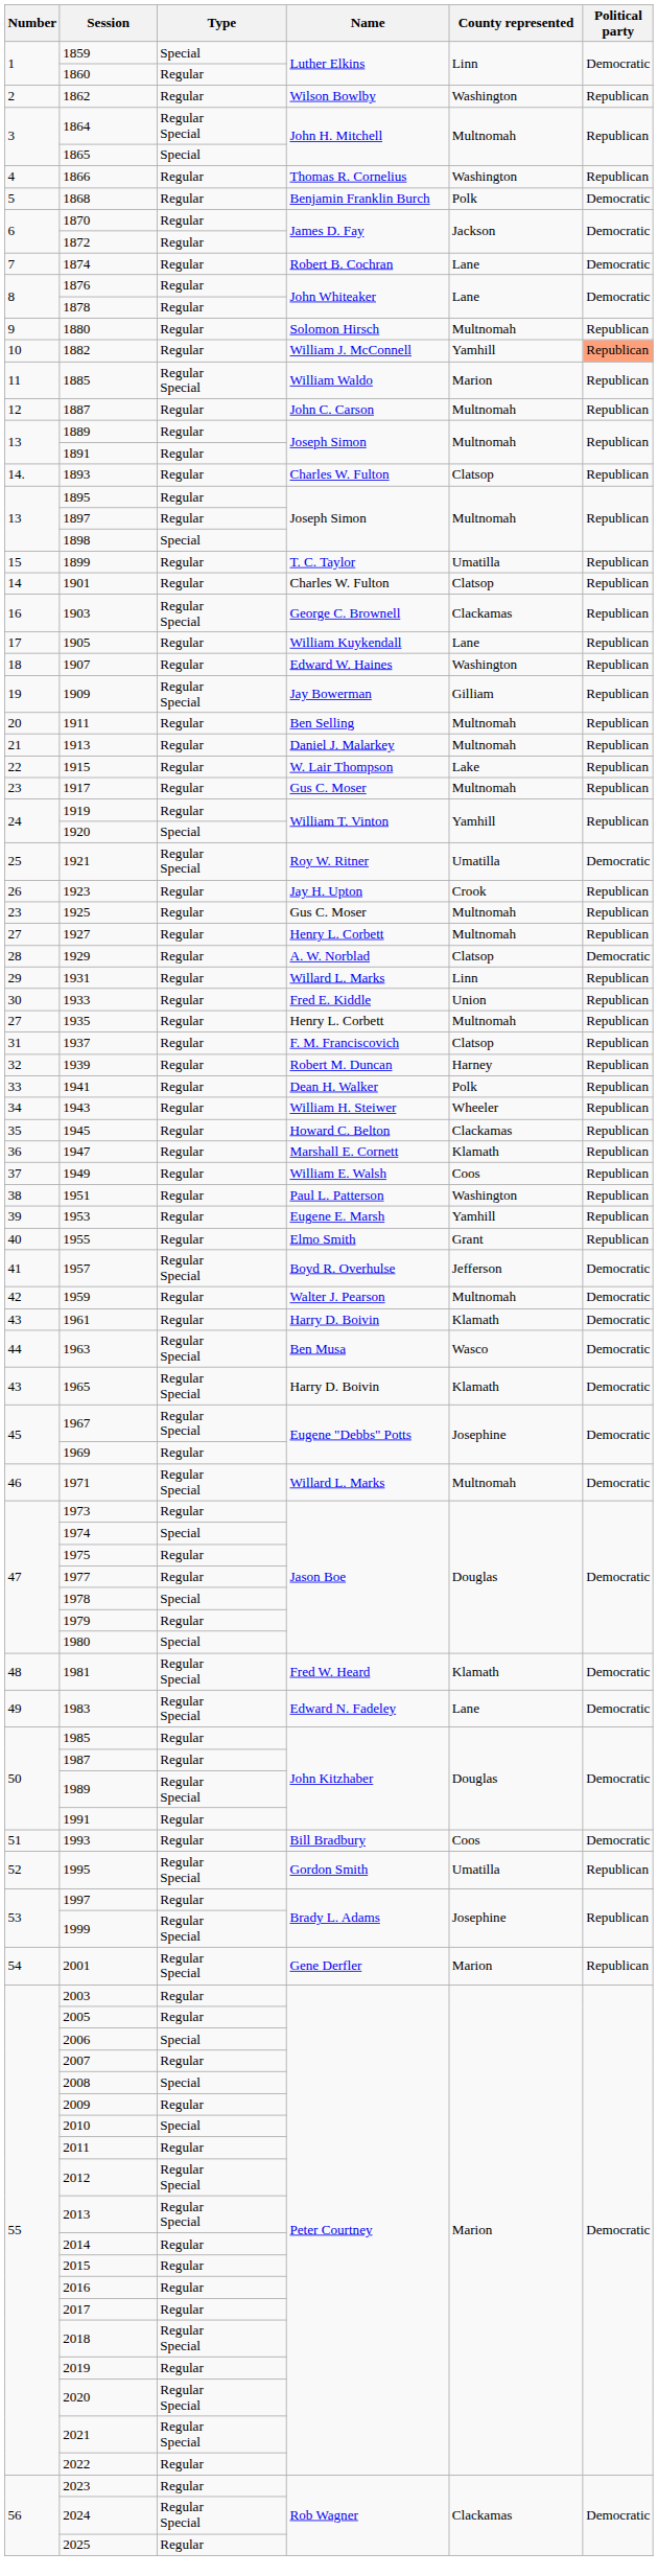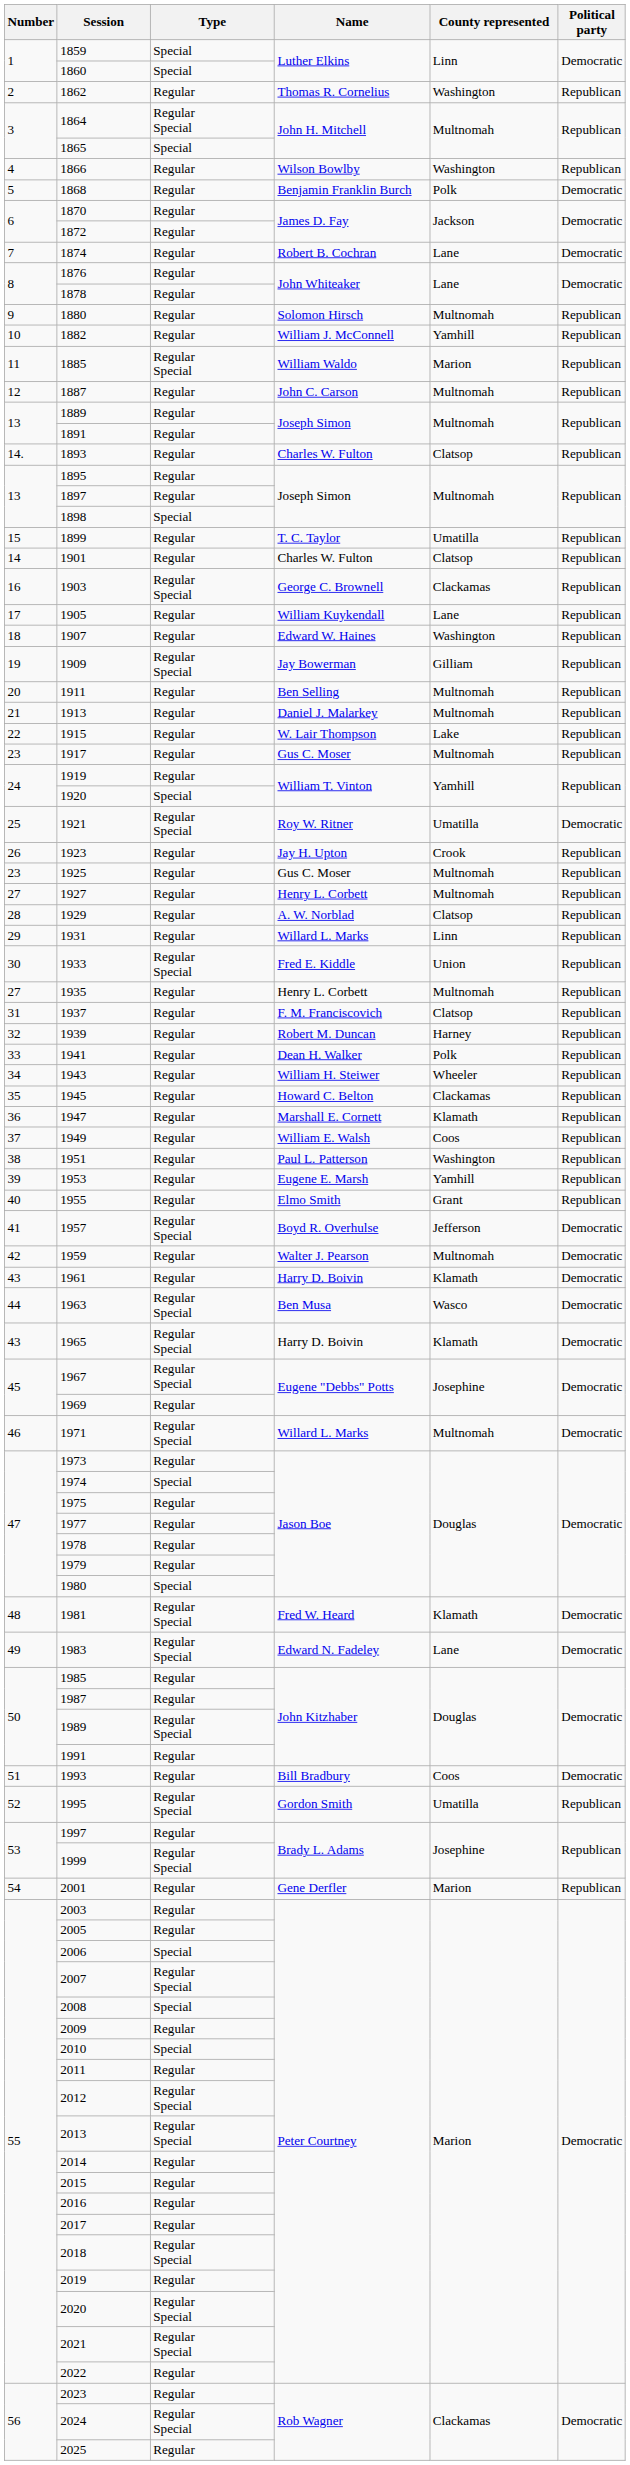 <table class="wikitable sortable" style="width:60%">
 <tr>
 <th width="5%">Number</th>
 <th width="15%">Session</th>
 <th width="20%">Type</th>
 <th width="25%">Name</th>
 <th width="25">County represented</th>
 <th width="10%">Political party</th>
 </tr>
 <tr>
 <td rowspan=2>1</td>
 <td>1859</td>
 <td>Special</td>
 <td rowspan=2><a href='#'>Luther Elkins</a></td>
 <td rowspan=2>Linn</td>
 <td rowspan=2>Democratic</td>
 </tr>
 <tr>
 <td>1860</td>
-<td>Regular</td>
+<td>Special</td>
 </tr>
 <tr>
 <td>2</td>
 <td>1862</td>
 <td>Regular</td>
-<td><a href='#'>Wilson Bowlby</a></td>
+<td><a href='#'>Thomas R. Cornelius</a></td>
 <td>Washington</td>
 <td>Republican</td>
 </tr>
 <tr>
 <td rowspan=2>3</td>
 <td>1864</td>
 <td>Regular<br>Special</td>
 <td rowspan=2><a href='#'>John H. Mitchell</a></td>
 <td rowspan=2>Multnomah</td>
 <td rowspan=2>Republican</td>
 </tr>
 <tr>
 <td>1865</td>
 <td>Special</td>
 </tr>
 <tr>
 <td>4</td>
 <td>1866</td>
 <td>Regular</td>
-<td><a href='#'>Thomas R. Cornelius</a></td>
+<td><a href='#'>Wilson Bowlby</a></td>
 <td>Washington</td>
 <td>Republican</td>
 </tr>
 <tr>
 <td>5</td>
 <td>1868</td>
 <td>Regular</td>
 <td><a href='#'>Benjamin Franklin Burch</a></td>
 <td>Polk</td>
 <td>Democratic</td>
 </tr>
 <tr>
 <td rowspan=2>6</td>
 <td>1870</td>
 <td>Regular</td>
 <td rowspan=2><a href='#'>James D. Fay</a></td>
 <td rowspan=2>Jackson</td>
 <td rowspan=2>Democratic</td>
 </tr>
 <tr>
 <td>1872</td>
 <td>Regular</td>
 </tr>
 <tr>
 <td>7</td>
 <td>1874</td>
 <td>Regular</td>
 <td><a href='#'>Robert B. Cochran</a></td>
 <td>Lane</td>
 <td>Democratic</td>
 </tr>
 <tr>
 <td rowspan=2>8</td>
 <td>1876</td>
 <td>Regular</td>
 <td rowspan=2><a href='#'>John Whiteaker</a></td>
 <td rowspan=2>Lane</td>
 <td rowspan=2>Democratic</td>
 </tr>
 <tr>
 <td>1878</td>
 <td>Regular</td>
 </tr>
 <tr>
 <td>9</td>
 <td>1880</td>
 <td>Regular</td>
 <td><a href='#'>Solomon Hirsch</a></td>
 <td>Multnomah</td>
 <td>Republican</td>
 </tr>
 <tr>
 <td>10</td>
 <td>1882</td>
 <td>Regular</td>
 <td><a href='#'>William J. McConnell</a></td>
 <td>Yamhill</td>
-<td style="background: lightsalmon;">Republican</td>
+<td>Republican</td>
 </tr>
 <tr>
 <td>11</td>
 <td>1885</td>
 <td>Regular<br>Special</td>
 <td><a href='#'>William Waldo</a></td>
 <td>Marion</td>
 <td>Republican</td>
 </tr>
 <tr>
 <td>12</td>
 <td>1887</td>
 <td>Regular</td>
 <td><a href='#'>John C. Carson</a></td>
 <td>Multnomah</td>
 <td>Republican</td>
 </tr>
 <tr>
 <td rowspan=2>13</td>
 <td>1889</td>
 <td>Regular</td>
 <td rowspan=2><a href='#'>Joseph Simon</a></td>
 <td rowspan=2>Multnomah</td>
 <td rowspan=2>Republican</td>
 </tr>
 <tr>
 <td>1891</td>
 <td>Regular</td>
 </tr>
 <tr>
 <td>14.</td>
 <td>1893</td>
 <td>Regular</td>
 <td><a href='#'>Charles W. Fulton</a></td>
 <td>Clatsop</td>
 <td>Republican</td>
 </tr>
 <tr>
 <td rowspan=3>13</td>
 <td>1895</td>
 <td>Regular</td>
 <td rowspan=3>Joseph Simon</td>
 <td rowspan=3>Multnomah</td>
 <td rowspan=3>Republican</td>
 </tr>
 <tr>
 <td>1897</td>
 <td>Regular</td>
 </tr>
 <tr>
 <td>1898</td>
 <td>Special</td>
 </tr>
 <tr>
 <td>15</td>
 <td>1899</td>
 <td>Regular</td>
 <td><a href='#'>T. C. Taylor</a></td>
 <td>Umatilla</td>
 <td>Republican</td>
 </tr>
 <tr>
 <td>14</td>
 <td>1901</td>
 <td>Regular</td>
 <td>Charles W. Fulton</td>
 <td>Clatsop</td>
 <td>Republican</td>
 </tr>
 <tr>
 <td>16</td>
 <td>1903</td>
 <td>Regular<br>Special</td>
 <td><a href='#'>George C. Brownell</a></td>
 <td>Clackamas</td>
 <td>Republican</td>
 </tr>
 <tr>
 <td>17</td>
 <td>1905</td>
 <td>Regular</td>
 <td><a href='#'>William Kuykendall</a></td>
 <td>Lane</td>
 <td>Republican</td>
 </tr>
 <tr>
 <td>18</td>
 <td>1907</td>
 <td>Regular</td>
 <td><a href='#'>Edward W. Haines</a></td>
 <td>Washington</td>
 <td>Republican</td>
 </tr>
 <tr>
 <td>19</td>
 <td>1909</td>
 <td>Regular<br>Special</td>
 <td><a href='#'>Jay Bowerman</a></td>
 <td>Gilliam</td>
 <td>Republican</td>
 </tr>
 <tr>
 <td>20</td>
 <td>1911</td>
 <td>Regular</td>
 <td><a href='#'>Ben Selling</a></td>
 <td>Multnomah</td>
 <td>Republican</td>
 </tr>
 <tr>
 <td>21</td>
 <td>1913</td>
 <td>Regular</td>
 <td><a href='#'>Daniel J. Malarkey</a></td>
 <td>Multnomah</td>
 <td>Republican</td>
 </tr>
 <tr>
 <td>22</td>
 <td>1915</td>
 <td>Regular</td>
 <td><a href='#'>W. Lair Thompson</a></td>
 <td>Lake</td>
 <td>Republican</td>
 </tr>
 <tr>
 <td>23</td>
 <td>1917</td>
 <td>Regular</td>
 <td><a href='#'>Gus C. Moser</a></td>
 <td>Multnomah</td>
 <td>Republican</td>
 </tr>
 <tr>
 <td rowspan=2>24</td>
 <td>1919</td>
 <td>Regular</td>
 <td rowspan=2><a href='#'>William T. Vinton</a></td>
 <td rowspan=2>Yamhill</td>
 <td rowspan=2>Republican</td>
 </tr>
 <tr>
 <td>1920</td>
 <td>Special</td>
 </tr>
 <tr>
 <td>25</td>
 <td>1921</td>
 <td>Regular<br>Special</td>
 <td><a href='#'>Roy W. Ritner</a></td>
 <td>Umatilla</td>
 <td>Democratic</td>
 </tr>
 <tr>
 <td>26</td>
 <td>1923</td>
 <td>Regular</td>
 <td><a href='#'>Jay H. Upton</a></td>
 <td>Crook</td>
 <td>Republican</td>
 </tr>
 <tr>
 <td>23</td>
 <td>1925</td>
 <td>Regular</td>
 <td>Gus C. Moser</td>
 <td>Multnomah</td>
 <td>Republican</td>
 </tr>
 <tr>
 <td>27</td>
 <td>1927</td>
 <td>Regular</td>
 <td><a href='#'>Henry L. Corbett</a></td>
 <td>Multnomah</td>
 <td>Republican</td>
 </tr>
 <tr>
 <td>28</td>
 <td>1929</td>
 <td>Regular</td>
 <td><a href='#'>A. W. Norblad</a></td>
 <td>Clatsop</td>
-<td>Democratic</td>
+<td>Republican</td>
 </tr>
 <tr>
 <td>29</td>
 <td>1931</td>
 <td>Regular</td>
 <td><a href='#'>Willard L. Marks</a></td>
 <td>Linn</td>
 <td>Republican</td>
 </tr>
 <tr>
 <td>30</td>
 <td>1933</td>
-<td>Regular</td>
+<td>Regular<br>Special</td>
 <td><a href='#'>Fred E. Kiddle</a></td>
 <td>Union</td>
 <td>Republican</td>
 </tr>
 <tr>
 <td>27</td>
 <td>1935</td>
 <td>Regular</td>
 <td>Henry L. Corbett</td>
 <td>Multnomah</td>
 <td>Republican</td>
 </tr>
 <tr>
 <td>31</td>
 <td>1937</td>
 <td>Regular</td>
 <td><a href='#'>F. M. Franciscovich</a></td>
 <td>Clatsop</td>
 <td>Republican</td>
 </tr>
 <tr>
 <td>32</td>
 <td>1939</td>
 <td>Regular</td>
 <td><a href='#'>Robert M. Duncan</a></td>
 <td>Harney</td>
 <td>Republican</td>
 </tr>
 <tr>
 <td>33</td>
 <td>1941</td>
 <td>Regular</td>
 <td><a href='#'>Dean H. Walker</a></td>
 <td>Polk</td>
 <td>Republican</td>
 </tr>
 <tr>
 <td>34</td>
 <td>1943</td>
 <td>Regular</td>
 <td><a href='#'>William H. Steiwer</a></td>
 <td>Wheeler</td>
 <td>Republican</td>
 </tr>
 <tr>
 <td>35</td>
 <td>1945</td>
 <td>Regular</td>
 <td><a href='#'>Howard C. Belton</a></td>
 <td>Clackamas</td>
 <td>Republican</td>
 </tr>
 <tr>
 <td>36</td>
 <td>1947</td>
 <td>Regular</td>
 <td><a href='#'>Marshall E. Cornett</a></td>
 <td>Klamath</td>
 <td>Republican</td>
 </tr>
 <tr>
 <td>37</td>
 <td>1949</td>
 <td>Regular</td>
 <td><a href='#'>William E. Walsh</a></td>
 <td>Coos</td>
 <td>Republican</td>
 </tr>
 <tr>
 <td>38</td>
 <td>1951</td>
 <td>Regular</td>
 <td><a href='#'>Paul L. Patterson</a></td>
 <td>Washington</td>
 <td>Republican</td>
 </tr>
 <tr>
 <td>39</td>
 <td>1953</td>
 <td>Regular</td>
 <td><a href='#'>Eugene E. Marsh</a></td>
 <td>Yamhill</td>
 <td>Republican</td>
 </tr>
 <tr>
 <td>40</td>
 <td>1955</td>
 <td>Regular</td>
 <td><a href='#'>Elmo Smith</a></td>
 <td>Grant</td>
 <td>Republican</td>
 </tr>
 <tr>
 <td>41</td>
 <td>1957</td>
 <td>Regular<br>Special</td>
 <td><a href='#'>Boyd R. Overhulse</a></td>
 <td>Jefferson</td>
 <td>Democratic</td>
 </tr>
 <tr>
 <td>42</td>
 <td>1959</td>
 <td>Regular</td>
 <td><a href='#'>Walter J. Pearson</a></td>
 <td>Multnomah</td>
 <td>Democratic</td>
 </tr>
 <tr>
 <td>43</td>
 <td>1961</td>
 <td>Regular</td>
 <td><a href='#'>Harry D. Boivin</a></td>
 <td>Klamath</td>
 <td>Democratic</td>
 </tr>
 <tr>
 <td>44</td>
 <td>1963</td>
 <td>Regular<br>Special</td>
 <td><a href='#'>Ben Musa</a></td>
 <td>Wasco</td>
 <td>Democratic</td>
 </tr>
 <tr>
 <td>43</td>
 <td>1965</td>
 <td>Regular<br>Special</td>
 <td>Harry D. Boivin</td>
 <td>Klamath</td>
 <td>Democratic</td>
 </tr>
 <tr>
 <td rowspan=2>45</td>
 <td>1967</td>
 <td>Regular<br>Special</td>
 <td rowspan=2><a href='#'>Eugene "Debbs" Potts</a></td>
 <td rowspan=2>Josephine</td>
 <td rowspan=2>Democratic</td>
 </tr>
 <tr>
 <td>1969</td>
 <td>Regular</td>
 </tr>
 <tr>
 <td>46</td>
 <td>1971</td>
 <td>Regular<br>Special</td>
 <td><a href='#'>Willard L. Marks</a></td>
 <td>Multnomah</td>
 <td>Democratic</td>
 </tr>
 <tr>
 <td rowspan=7>47</td>
 <td>1973</td>
 <td>Regular</td>
 <td rowspan=7><a href='#'>Jason Boe</a></td>
 <td rowspan=7>Douglas</td>
 <td rowspan=7>Democratic</td>
 </tr>
 <tr>
 <td>1974</td>
 <td>Special</td>
 </tr>
 <tr>
 <td>1975</td>
 <td>Regular</td>
 </tr>
 <tr>
 <td>1977</td>
 <td>Regular</td>
 </tr>
 <tr>
 <td>1978</td>
-<td>Special</td>
+<td>Regular</td>
 </tr>
 <tr>
 <td>1979</td>
 <td>Regular</td>
 </tr>
 <tr>
 <td>1980</td>
 <td>Special</td>
 </tr>
 <tr>
 <td>48</td>
 <td>1981</td>
 <td>Regular<br>Special</td>
 <td><a href='#'>Fred W. Heard</a></td>
 <td>Klamath</td>
 <td>Democratic</td>
 </tr>
 <tr>
 <td>49</td>
 <td>1983</td>
 <td>Regular<br>Special</td>
 <td><a href='#'>Edward N. Fadeley</a></td>
 <td>Lane</td>
 <td>Democratic</td>
 </tr>
 <tr>
 <td rowspan=4>50</td>
 <td>1985</td>
 <td>Regular</td>
 <td rowspan=4><a href='#'>John Kitzhaber</a></td>
 <td rowspan=4>Douglas</td>
 <td rowspan=4>Democratic</td>
 </tr>
 <tr>
 <td>1987</td>
 <td>Regular</td>
 </tr>
 <tr>
 <td>1989</td>
 <td>Regular<br>Special</td>
 </tr>
 <tr>
 <td>1991</td>
 <td>Regular</td>
 </tr>
 <tr>
 <td>51</td>
 <td>1993</td>
 <td>Regular</td>
 <td><a href='#'>Bill Bradbury</a></td>
 <td>Coos</td>
 <td>Democratic</td>
 </tr>
 <tr>
 <td>52</td>
 <td>1995</td>
 <td>Regular<br>Special</td>
 <td><a href='#'>Gordon Smith</a></td>
 <td>Umatilla</td>
 <td>Republican</td>
 </tr>
 <tr>
 <td rowspan=2>53</td>
 <td>1997</td>
 <td>Regular</td>
 <td rowspan=2><a href='#'>Brady L. Adams</a></td>
 <td rowspan=2>Josephine</td>
 <td rowspan=2>Republican</td>
 </tr>
 <tr>
 <td>1999</td>
 <td>Regular<br>Special</td>
 </tr>
 <tr>
 <td>54</td>
 <td>2001</td>
-<td>Regular<br>Special</td>
+<td>Regular</td>
 <td><a href='#'>Gene Derfler</a></td>
 <td>Marion</td>
 <td>Republican</td>
 </tr>
 <tr>
 <td rowspan="19">55</td>
 <td>2003</td>
 <td>Regular</td>
 <td rowspan="19"><a href='#'>Peter Courtney</a></td>
 <td rowspan="19">Marion</td>
 <td rowspan="19">Democratic</td>
 </tr>
 <tr>
 <td>2005</td>
 <td>Regular</td>
 </tr>
 <tr>
 <td>2006</td>
 <td>Special</td>
 </tr>
 <tr>
 <td>2007</td>
-<td>Regular</td>
+<td>Regular<br>Special</td>
 </tr>
 <tr>
 <td>2008</td>
 <td>Special</td>
 </tr>
 <tr>
 <td>2009</td>
 <td>Regular</td>
 </tr>
 <tr>
 <td>2010</td>
 <td>Special</td>
 </tr>
 <tr>
 <td>2011</td>
 <td>Regular</td>
 </tr>
 <tr>
 <td>2012</td>
 <td>Regular<br>Special</td>
 </tr>
 <tr>
 <td>2013</td>
 <td>Regular<br>Special</td>
 </tr>
 <tr>
 <td>2014</td>
 <td>Regular</td>
 </tr>
 <tr>
 <td>2015</td>
 <td>Regular</td>
 </tr>
 <tr>
 <td>2016</td>
 <td>Regular</td>
 </tr>
 <tr>
 <td>2017</td>
 <td>Regular</td>
 </tr>
 <tr>
 <td>2018</td>
 <td>Regular<br>Special</td>
 </tr>
 <tr>
 <td>2019</td>
 <td>Regular</td>
 </tr>
 <tr>
 <td>2020</td>
 <td>Regular<br>Special</td>
 </tr>
 <tr>
 <td>2021</td>
 <td>Regular<br>Special</td>
 </tr>
 <tr>
 <td>2022</td>
 <td>Regular</td>
 </tr>
 <tr>
 <td rowspan="3">56</td>
 <td>2023</td>
 <td>Regular</td>
 <td rowspan="3"><a href='#'>Rob Wagner</a></td>
 <td rowspan="3">Clackamas</td>
 <td rowspan="3">Democratic</td>
 </tr>
 <tr>
 <td>2024</td>
 <td>Regular<br>Special</td>
 </tr>
 <tr>
 <td>2025</td>
 <td>Regular</td>
 </tr>
 </table>
